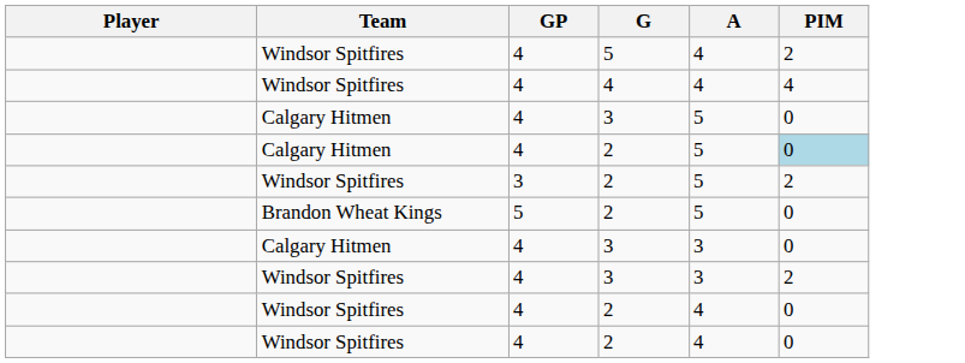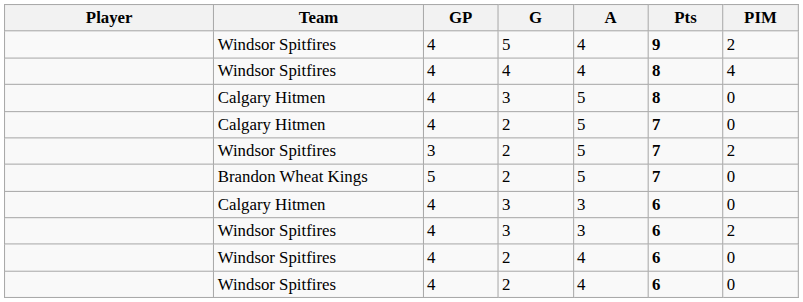 <table class="wikitable sortable">
 <tr>
 <th style="width:12em">Player</th>
 <th style="width:12em">Team</th>
 <th style="width:4em">GP</th>
 <th style="width:4em">G</th>
 <th style="width:4em">A</th>
+<th style="width:4em">Pts</th>
 <th style="width:4em">PIM</th>
 </tr>
 <tr>
 <td></td>
 <td align=left>Windsor Spitfires</td>
 <td>4</td>
 <td>5</td>
 <td>4</td>
+<td><strong>9</strong></td>
 <td>2</td>
 </tr>
 <tr>
 <td></td>
 <td align=left>Windsor Spitfires</td>
 <td>4</td>
 <td>4</td>
 <td>4</td>
+<td><strong>8</strong></td>
 <td>4</td>
 </tr>
 <tr>
 <td></td>
 <td align=left>Calgary Hitmen</td>
 <td>4</td>
 <td>3</td>
 <td>5</td>
+<td><strong>8</strong></td>
 <td>0</td>
 </tr>
 <tr>
 <td></td>
 <td align=left>Calgary Hitmen</td>
 <td>4</td>
 <td>2</td>
 <td>5</td>
-<td style="background: lightblue;">0</td>
+<td><strong>7</strong></td>
+<td>0</td>
 </tr>
 <tr>
 <td></td>
 <td align=left>Windsor Spitfires</td>
 <td>3</td>
 <td>2</td>
 <td>5</td>
+<td><strong>7</strong></td>
 <td>2</td>
 </tr>
 <tr>
 <td></td>
 <td align=left>Brandon Wheat Kings</td>
 <td>5</td>
 <td>2</td>
 <td>5</td>
+<td><strong>7</strong></td>
 <td>0</td>
 </tr>
 <tr>
 <td></td>
 <td align=left>Calgary Hitmen</td>
 <td>4</td>
 <td>3</td>
 <td>3</td>
+<td><strong>6</strong></td>
 <td>0</td>
 </tr>
 <tr>
 <td></td>
 <td align=left>Windsor Spitfires</td>
 <td>4</td>
 <td>3</td>
 <td>3</td>
+<td><strong>6</strong></td>
 <td>2</td>
 </tr>
 <tr>
 <td></td>
 <td align=left>Windsor Spitfires</td>
 <td>4</td>
 <td>2</td>
 <td>4</td>
+<td><strong>6</strong></td>
 <td>0</td>
 </tr>
 <tr>
 <td></td>
 <td align=left>Windsor Spitfires</td>
 <td>4</td>
 <td>2</td>
 <td>4</td>
+<td><strong>6</strong></td>
 <td>0</td>
 </tr>
 </table>
